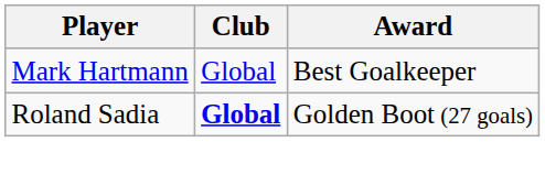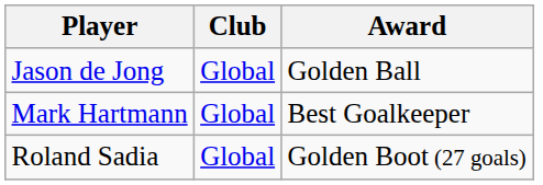 <table class="wikitable" style="text-align:center">
 <tr>
 <th>Player</th>
 <th>Club</th>
 <th>Award</th>
+</tr>
+<tr>
+<td align="left"> <a href='#'>Jason de Jong</a></td>
+<td align="left"><a href='#'>Global</a></td>
+<td align="left">Golden Ball</td>
 </tr>
 <tr>
 <td align="left"> <a href='#'>Mark Hartmann</a></td>
 <td align="left"><a href='#'>Global</a></td>
 <td align="left">Best Goalkeeper</td>
 </tr>
 <tr>
 <td align="left"> Roland Sadia</td>
-<td align="left"><strong><a href='#'>Global</a></strong></td>
+<td align="left"><a href='#'>Global</a></td>
 <td align="left">Golden Boot<small> (27 goals)</small></td>
 </tr>
 </table>
